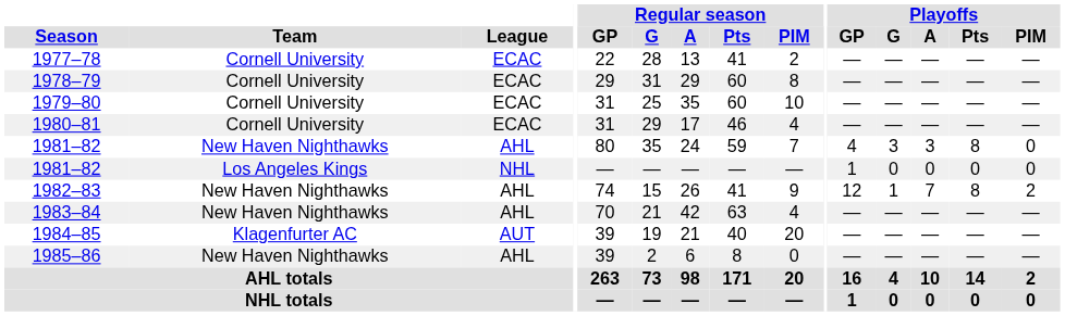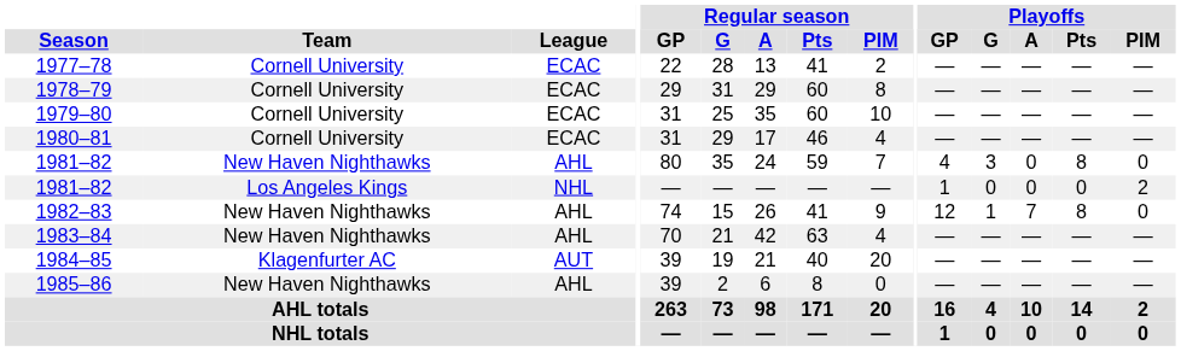 <table border="0" cellpadding="1" cellspacing="0" style="text-align:center; width:60em">
 <tr bgcolor="#e0e0e0">
 <th colspan="3" bgcolor="#ffffff"></th>
 <th rowspan="100" bgcolor="#ffffff"></th>
 <th colspan="5"><a href='#'>Regular season</a></th>
 <th rowspan="100" bgcolor="#ffffff"></th>
 <th colspan="5"><a href='#'>Playoffs</a></th>
 </tr>
 <tr bgcolor="#e0e0e0">
 <th><a href='#'>Season</a></th>
 <th>Team</th>
 <th>League</th>
 <th>GP</th>
 <th><a href='#'>G</a></th>
 <th><a href='#'>A</a></th>
 <th><a href='#'>Pts</a></th>
 <th><a href='#'>PIM</a></th>
 <th>GP</th>
 <th>G</th>
 <th>A</th>
 <th>Pts</th>
 <th>PIM</th>
 </tr>
 <tr>
 <td><a href='#'>1977–78</a></td>
 <td><a href='#'>Cornell University</a></td>
 <td><a href='#'>ECAC</a></td>
 <td>22</td>
 <td>28</td>
 <td>13</td>
 <td>41</td>
 <td>2</td>
 <td>—</td>
 <td>—</td>
 <td>—</td>
 <td>—</td>
 <td>—</td>
 </tr>
 <tr bgcolor="#f0f0f0">
 <td><a href='#'>1978–79</a></td>
 <td>Cornell University</td>
 <td>ECAC</td>
 <td>29</td>
 <td>31</td>
 <td>29</td>
 <td>60</td>
 <td>8</td>
 <td>—</td>
 <td>—</td>
 <td>—</td>
 <td>—</td>
 <td>—</td>
 </tr>
 <tr>
 <td><a href='#'>1979–80</a></td>
 <td>Cornell University</td>
 <td>ECAC</td>
 <td>31</td>
 <td>25</td>
 <td>35</td>
 <td>60</td>
 <td>10</td>
 <td>—</td>
 <td>—</td>
 <td>—</td>
 <td>—</td>
 <td>—</td>
 </tr>
 <tr bgcolor="#f0f0f0">
 <td><a href='#'>1980–81</a></td>
 <td>Cornell University</td>
 <td>ECAC</td>
 <td>31</td>
 <td>29</td>
 <td>17</td>
 <td>46</td>
 <td>4</td>
 <td>—</td>
 <td>—</td>
 <td>—</td>
 <td>—</td>
 <td>—</td>
 </tr>
 <tr>
 <td><a href='#'>1981–82</a></td>
 <td><a href='#'>New Haven Nighthawks</a></td>
 <td><a href='#'>AHL</a></td>
 <td>80</td>
 <td>35</td>
 <td>24</td>
 <td>59</td>
 <td>7</td>
 <td>4</td>
 <td>3</td>
-<td>3</td>
+<td>0</td>
 <td>8</td>
 <td>0</td>
 </tr>
 <tr bgcolor="#f0f0f0">
 <td><a href='#'>1981–82</a></td>
 <td><a href='#'>Los Angeles Kings</a></td>
 <td><a href='#'>NHL</a></td>
 <td>—</td>
 <td>—</td>
 <td>—</td>
 <td>—</td>
 <td>—</td>
 <td>1</td>
 <td>0</td>
 <td>0</td>
 <td>0</td>
-<td>0</td>
+<td>2</td>
 </tr>
 <tr>
 <td><a href='#'>1982–83</a></td>
 <td>New Haven Nighthawks</td>
 <td>AHL</td>
 <td>74</td>
 <td>15</td>
 <td>26</td>
 <td>41</td>
 <td>9</td>
 <td>12</td>
 <td>1</td>
 <td>7</td>
 <td>8</td>
-<td>2</td>
+<td>0</td>
 </tr>
 <tr bgcolor="#f0f0f0">
 <td><a href='#'>1983–84</a></td>
 <td>New Haven Nighthawks</td>
 <td>AHL</td>
 <td>70</td>
 <td>21</td>
 <td>42</td>
 <td>63</td>
 <td>4</td>
 <td>—</td>
 <td>—</td>
 <td>—</td>
 <td>—</td>
 <td>—</td>
 </tr>
 <tr>
 <td><a href='#'>1984–85</a></td>
 <td><a href='#'>Klagenfurter AC</a></td>
 <td><a href='#'>AUT</a></td>
 <td>39</td>
 <td>19</td>
 <td>21</td>
 <td>40</td>
 <td>20</td>
 <td>—</td>
 <td>—</td>
 <td>—</td>
 <td>—</td>
 <td>—</td>
 </tr>
 <tr bgcolor="#f0f0f0">
 <td><a href='#'>1985–86</a></td>
 <td>New Haven Nighthawks</td>
 <td>AHL</td>
 <td>39</td>
 <td>2</td>
 <td>6</td>
 <td>8</td>
 <td>0</td>
 <td>—</td>
 <td>—</td>
 <td>—</td>
 <td>—</td>
 <td>—</td>
 </tr>
 <tr bgcolor="#e0e0e0">
 <th colspan="3">AHL totals</th>
 <th>263</th>
 <th>73</th>
 <th>98</th>
 <th>171</th>
 <th>20</th>
 <th>16</th>
 <th>4</th>
 <th>10</th>
 <th>14</th>
 <th>2</th>
 </tr>
 <tr bgcolor="#e0e0e0">
 <th colspan="3">NHL totals</th>
 <th>—</th>
 <th>—</th>
 <th>—</th>
 <th>—</th>
 <th>—</th>
 <th>1</th>
 <th>0</th>
 <th>0</th>
 <th>0</th>
 <th>0</th>
 </tr>
 </table>
